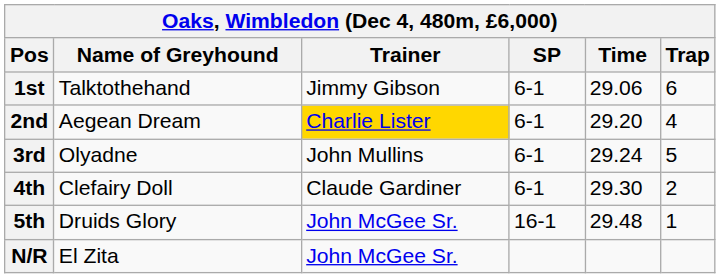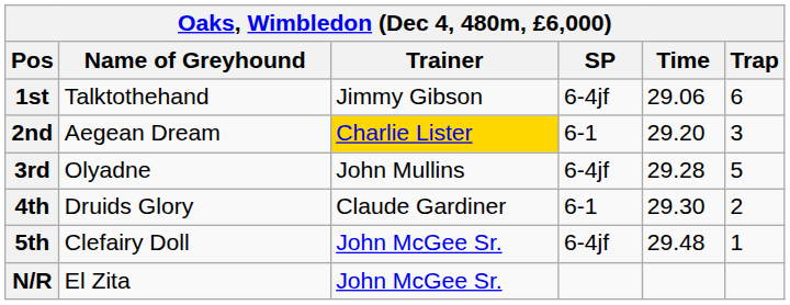 <table class="wikitable">
 <tr>
 <th colspan="6"><a href='#'>Oaks</a>, <a href='#'>Wimbledon</a> (Dec 4, 480m, £6,000)</th>
 </tr>
 <tr>
 <th width=30>Pos</th>
 <th width=180>Name of Greyhound</th>
 <th width=150>Trainer</th>
 <th width=50>SP</th>
 <th width=50>Time</th>
 <th width=30>Trap</th>
 </tr>
 <tr>
 <th>1st</th>
 <td>Talktothehand</td>
 <td>Jimmy Gibson</td>
-<td>6-1</td>
+<td>6-4jf</td>
 <td>29.06</td>
 <td>6</td>
 </tr>
 <tr>
 <th>2nd</th>
 <td>Aegean Dream</td>
 <td style="background: gold;"><a href='#'>Charlie Lister</a></td>
 <td>6-1</td>
 <td>29.20</td>
-<td>4</td>
+<td>3</td>
 </tr>
 <tr>
 <th>3rd</th>
 <td>Olyadne</td>
 <td>John Mullins</td>
-<td>6-1</td>
-<td>29.24</td>
+<td>6-4jf</td>
+<td>29.28</td>
 <td>5</td>
 </tr>
 <tr>
 <th>4th</th>
-<td>Clefairy Doll</td>
+<td>Druids Glory</td>
 <td>Claude Gardiner</td>
 <td>6-1</td>
 <td>29.30</td>
 <td>2</td>
 </tr>
 <tr>
 <th>5th</th>
-<td>Druids Glory</td>
+<td>Clefairy Doll</td>
 <td><a href='#'>John McGee Sr.</a></td>
-<td>16-1</td>
+<td>6-4jf</td>
 <td>29.48</td>
 <td>1</td>
 </tr>
 <tr>
 <th>N/R</th>
 <td>El Zita</td>
 <td><a href='#'>John McGee Sr.</a></td>
 <td></td>
 <td></td>
 <td></td>
 </tr>
 </table>
